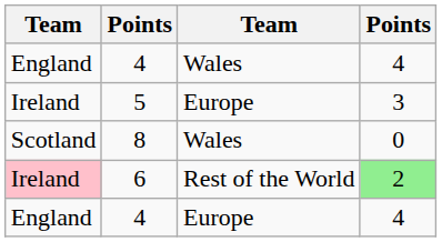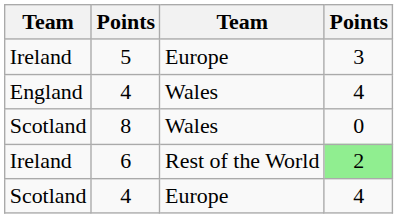 <table class="wikitable" style="text-align:center">
 <tr>
 <th>Team</th>
 <th>Points</th>
 <th>Team</th>
 <th>Points</th>
 </tr>
 <tr>
+<td align=left> Ireland</td>
+<td>5</td>
+<td align=left> Europe</td>
+<td>3</td>
+</tr>
+<tr>
 <td align=left> England</td>
 <td>4</td>
 <td align=left> Wales</td>
 <td>4</td>
-</tr>
-<tr>
-<td align=left> Ireland</td>
-<td>5</td>
-<td align=left> Europe</td>
-<td>3</td>
 </tr>
 <tr>
 <td align=left> Scotland</td>
 <td>8</td>
 <td align=left> Wales</td>
 <td>0</td>
 </tr>
 <tr>
-<td align=left style="background: pink;"> Ireland</td>
+<td align=left> Ireland</td>
 <td>6</td>
 <td align=left>Rest of the World</td>
 <td style="background: lightgreen;">2</td>
 </tr>
 <tr>
-<td align=left> England</td>
+<td align=left> Scotland</td>
 <td>4</td>
 <td align=left> Europe</td>
 <td>4</td>
 </tr>
 </table>
